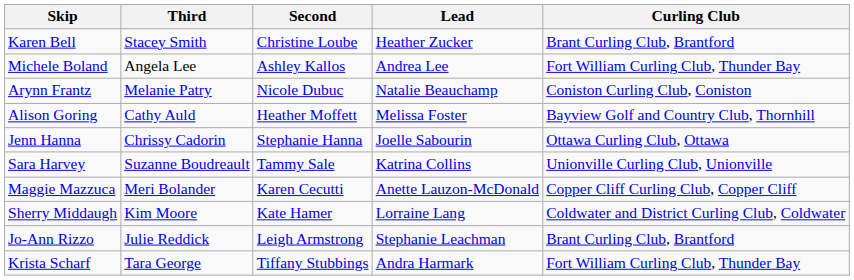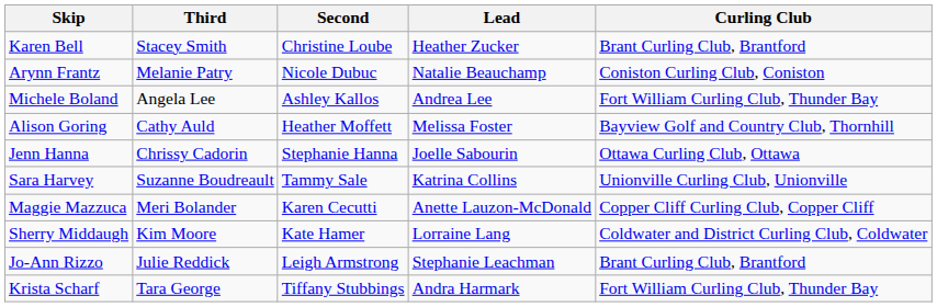 <table class="wikitable">
 <tr>
 <th>Skip</th>
 <th>Third</th>
 <th>Second</th>
 <th>Lead</th>
 <th>Curling Club</th>
 </tr>
 <tr>
 <td><a href='#'>Karen Bell</a></td>
 <td><a href='#'>Stacey Smith</a></td>
 <td><a href='#'>Christine Loube</a></td>
 <td><a href='#'>Heather Zucker</a></td>
 <td><a href='#'>Brant Curling Club</a>, <a href='#'>Brantford</a></td>
 </tr>
 <tr>
+<td><a href='#'>Arynn Frantz</a></td>
+<td><a href='#'>Melanie Patry</a></td>
+<td><a href='#'>Nicole Dubuc</a></td>
+<td><a href='#'>Natalie Beauchamp</a></td>
+<td><a href='#'>Coniston Curling Club</a>, <a href='#'>Coniston</a></td>
+</tr>
+<tr>
 <td><a href='#'>Michele Boland</a></td>
 <td>Angela Lee</td>
 <td><a href='#'>Ashley Kallos</a></td>
 <td><a href='#'>Andrea Lee</a></td>
 <td><a href='#'>Fort William Curling Club</a>, <a href='#'>Thunder Bay</a></td>
-</tr>
-<tr>
-<td><a href='#'>Arynn Frantz</a></td>
-<td><a href='#'>Melanie Patry</a></td>
-<td><a href='#'>Nicole Dubuc</a></td>
-<td><a href='#'>Natalie Beauchamp</a></td>
-<td><a href='#'>Coniston Curling Club</a>, <a href='#'>Coniston</a></td>
 </tr>
 <tr>
 <td><a href='#'>Alison Goring</a></td>
 <td><a href='#'>Cathy Auld</a></td>
 <td><a href='#'>Heather Moffett</a></td>
 <td><a href='#'>Melissa Foster</a></td>
 <td><a href='#'>Bayview Golf and Country Club</a>, <a href='#'>Thornhill</a></td>
 </tr>
 <tr>
 <td><a href='#'>Jenn Hanna</a></td>
 <td><a href='#'>Chrissy Cadorin</a></td>
 <td><a href='#'>Stephanie Hanna</a></td>
 <td><a href='#'>Joelle Sabourin</a></td>
 <td><a href='#'>Ottawa Curling Club</a>, <a href='#'>Ottawa</a></td>
 </tr>
 <tr>
 <td><a href='#'>Sara Harvey</a></td>
 <td><a href='#'>Suzanne Boudreault</a></td>
 <td><a href='#'>Tammy Sale</a></td>
 <td><a href='#'>Katrina Collins</a></td>
 <td><a href='#'>Unionville Curling Club</a>, <a href='#'>Unionville</a></td>
 </tr>
 <tr>
 <td><a href='#'>Maggie Mazzuca</a></td>
 <td><a href='#'>Meri Bolander</a></td>
 <td><a href='#'>Karen Cecutti</a></td>
 <td><a href='#'>Anette Lauzon-McDonald</a></td>
 <td><a href='#'>Copper Cliff Curling Club</a>, <a href='#'>Copper Cliff</a></td>
 </tr>
 <tr>
 <td><a href='#'>Sherry Middaugh</a></td>
 <td><a href='#'>Kim Moore</a></td>
 <td><a href='#'>Kate Hamer</a></td>
 <td><a href='#'>Lorraine Lang</a></td>
 <td><a href='#'>Coldwater and District Curling Club</a>, <a href='#'>Coldwater</a></td>
 </tr>
 <tr>
 <td><a href='#'>Jo-Ann Rizzo</a></td>
 <td><a href='#'>Julie Reddick</a></td>
 <td><a href='#'>Leigh Armstrong</a></td>
 <td><a href='#'>Stephanie Leachman</a></td>
 <td><a href='#'>Brant Curling Club</a>, <a href='#'>Brantford</a></td>
 </tr>
 <tr>
 <td><a href='#'>Krista Scharf</a></td>
 <td><a href='#'>Tara George</a></td>
 <td><a href='#'>Tiffany Stubbings</a></td>
 <td><a href='#'>Andra Harmark</a></td>
 <td><a href='#'>Fort William Curling Club</a>, <a href='#'>Thunder Bay</a></td>
 </tr>
 </table>
